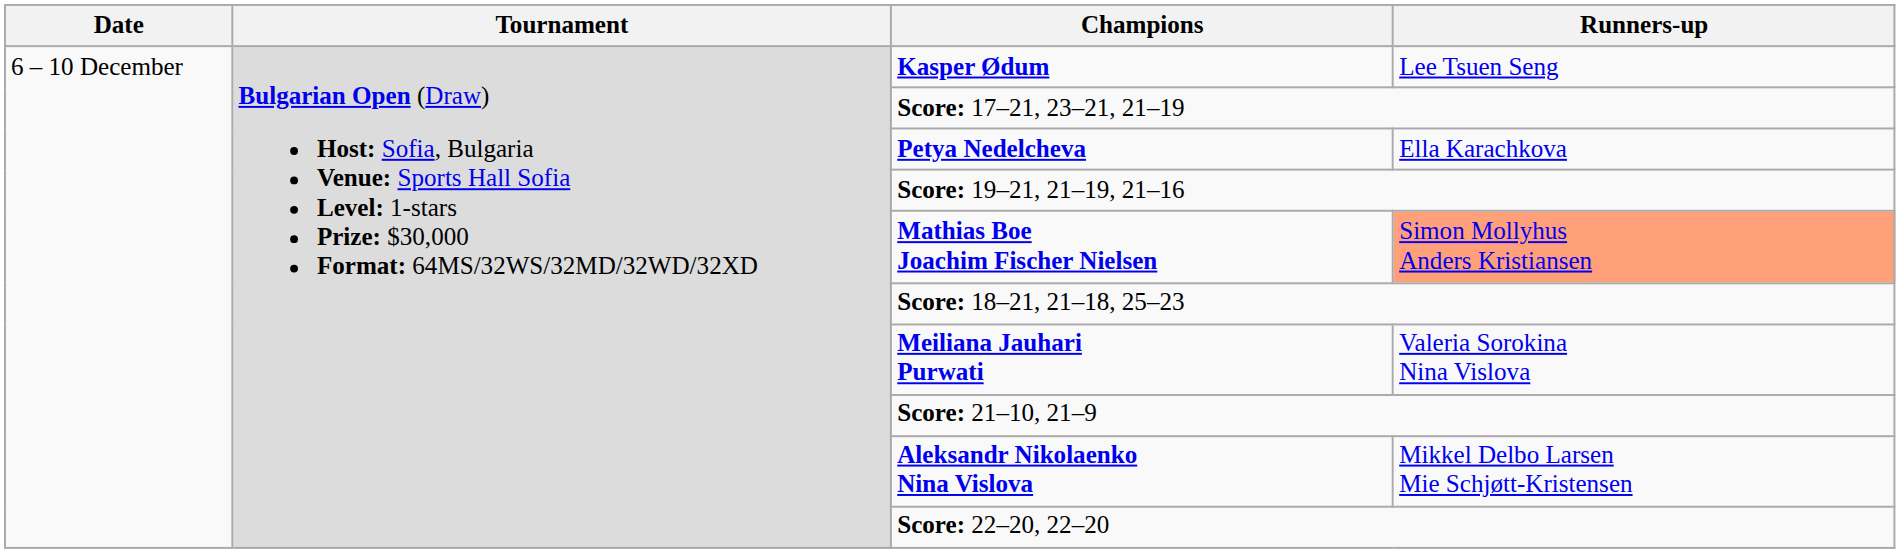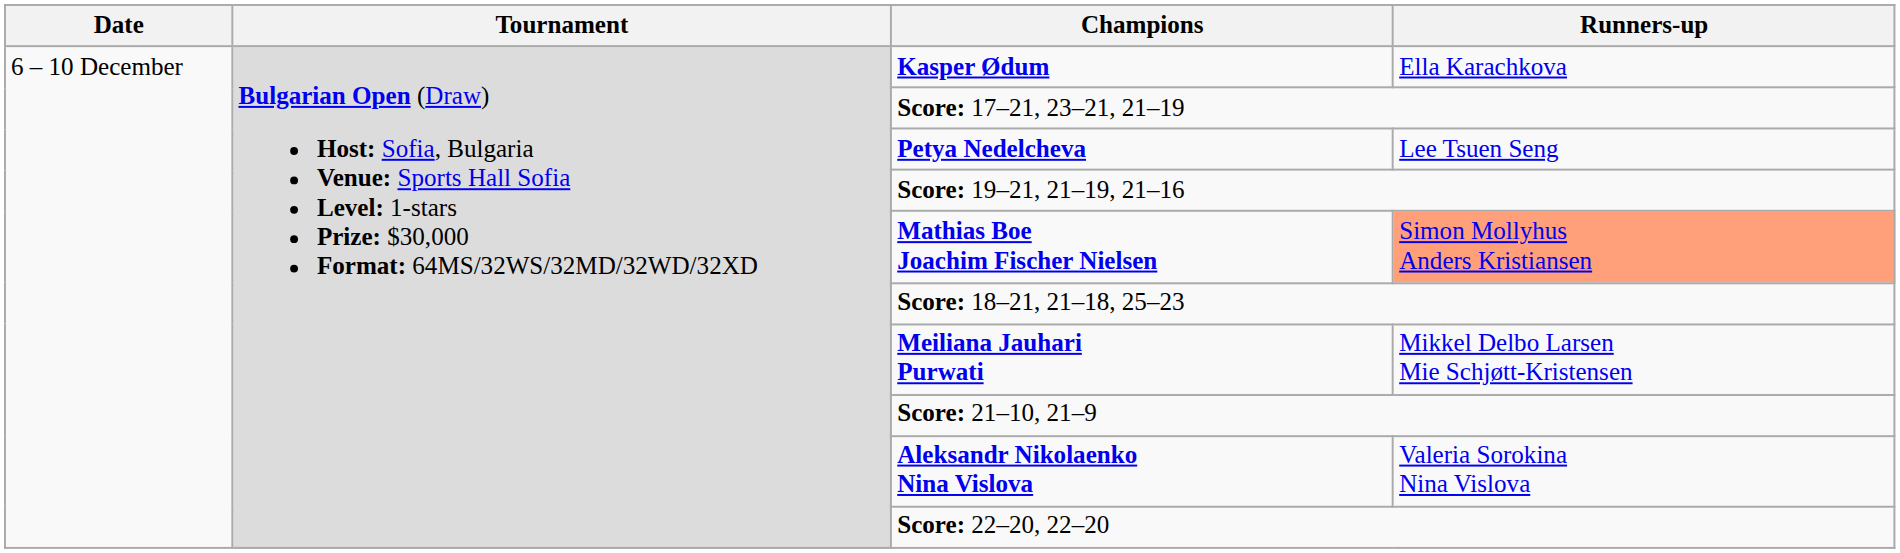 <table class="wikitable" style="font-size:80%">
 <tr>
 <th width="110">Date</th>
 <th width="330">Tournament</th>
 <th width="250">Champions</th>
 <th width="250">Runners-up</th>
 </tr>
 <tr valign=top>
 <td rowspan="10">6 – 10 December</td>
 <td bgcolor="#DCDCDC" rowspan="10"><br><strong><a href='#'>Bulgarian Open</a></strong> (<a href='#'>Draw</a>)<ul><li><strong>Host:</strong> <a href='#'>Sofia</a>, Bulgaria</li><li><strong>Venue:</strong> <a href='#'>Sports Hall Sofia</a></li><li><strong>Level:</strong> 1-stars</li><li><strong>Prize:</strong> $30,000</li><li><strong>Format:</strong> 64MS/32WS/32MD/32WD/32XD</li></ul></td>
 <td><strong> <a href='#'>Kasper Ødum</a></strong></td>
-<td> <a href='#'>Lee Tsuen Seng</a></td>
+<td> <a href='#'>Ella Karachkova</a></td>
 </tr>
 <tr>
 <td colspan="2"><strong>Score:</strong> 17–21, 23–21, 21–19</td>
 </tr>
 <tr valign="top">
 <td><strong> <a href='#'>Petya Nedelcheva</a></strong></td>
-<td> <a href='#'>Ella Karachkova</a></td>
+<td> <a href='#'>Lee Tsuen Seng</a></td>
 </tr>
 <tr>
 <td colspan="2"><strong>Score:</strong> 19–21, 21–19, 21–16</td>
 </tr>
 <tr valign="top">
 <td><strong> <a href='#'>Mathias Boe</a><br> <a href='#'>Joachim Fischer Nielsen</a></strong></td>
 <td style="background: lightsalmon;"> <a href='#'>Simon Mollyhus</a><br> <a href='#'>Anders Kristiansen</a></td>
 </tr>
 <tr>
 <td colspan="2"><strong>Score:</strong> 18–21, 21–18, 25–23</td>
 </tr>
 <tr valign="top">
 <td><strong> <a href='#'>Meiliana Jauhari</a><br> <a href='#'>Purwati</a></strong></td>
-<td> <a href='#'>Valeria Sorokina</a><br> <a href='#'>Nina Vislova</a></td>
+<td> <a href='#'>Mikkel Delbo Larsen</a><br> <a href='#'>Mie Schjøtt-Kristensen</a></td>
 </tr>
 <tr>
 <td colspan="2"><strong>Score:</strong> 21–10, 21–9</td>
 </tr>
 <tr valign="top">
 <td><strong> <a href='#'>Aleksandr Nikolaenko</a><br> <a href='#'>Nina Vislova</a></strong></td>
-<td> <a href='#'>Mikkel Delbo Larsen</a><br> <a href='#'>Mie Schjøtt-Kristensen</a></td>
+<td> <a href='#'>Valeria Sorokina</a><br> <a href='#'>Nina Vislova</a></td>
 </tr>
 <tr>
 <td colspan="2"><strong>Score:</strong> 22–20, 22–20</td>
 </tr>
 </table>
